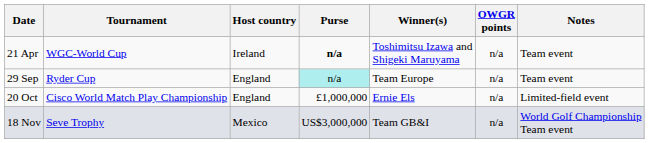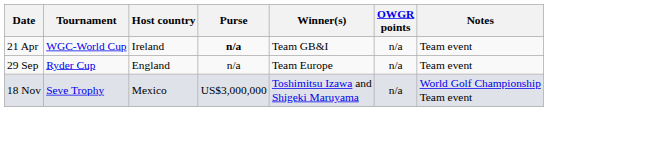 <table class="wikitable" style="font-size:95%">
 <tr>
 <th>Date</th>
 <th>Tournament</th>
 <th>Host country</th>
 <th>Purse</th>
 <th>Winner(s)</th>
 <th><a href='#'>OWGR</a><br>points</th>
 <th>Notes</th>
 </tr>
 <tr>
 <td>21 Apr</td>
 <td><a href='#'>WGC-World Cup</a></td>
 <td>Ireland</td>
 <td align=center><strong>n/a</strong></td>
-<td> <a href='#'>Toshimitsu Izawa</a> and<br> <a href='#'>Shigeki Maruyama</a></td>
+<td> Team GB&I</td>
 <td align=center>n/a</td>
 <td>Team event</td>
 </tr>
 <tr>
 <td>29 Sep</td>
 <td><a href='#'>Ryder Cup</a></td>
 <td>England</td>
-<td align=center style="background: paleturquoise;">n/a</td>
+<td align=center>n/a</td>
 <td> Team Europe</td>
 <td align=center>n/a</td>
 <td>Team event</td>
-</tr>
-<tr>
-<td>20 Oct</td>
-<td><a href='#'>Cisco World Match Play Championship</a></td>
-<td>England</td>
-<td align=right>£1,000,000</td>
-<td> <a href='#'>Ernie Els</a></td>
-<td align=center>n/a</td>
-<td>Limited-field event</td>
 </tr>
 <tr style="background:#dfe2e9;">
 <td>18 Nov</td>
 <td><a href='#'>Seve Trophy</a></td>
 <td>Mexico</td>
 <td align=right>US$3,000,000</td>
-<td> Team GB&I</td>
+<td> <a href='#'>Toshimitsu Izawa</a> and<br> <a href='#'>Shigeki Maruyama</a></td>
 <td align=center>n/a</td>
 <td><a href='#'>World Golf Championship</a><br>Team event</td>
 </tr>
 </table>
